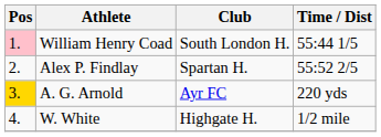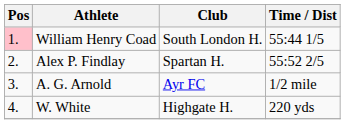 <table class="wikitable">
 <tr>
 <th>Pos</th>
 <th>Athlete</th>
 <th>Club</th>
 <th>Time / Dist</th>
 </tr>
 <tr>
 <td style="background: pink;">1.</td>
 <td>William Henry Coad</td>
 <td>South London H.</td>
 <td>55:44 1/5</td>
 </tr>
 <tr>
 <td>2.</td>
 <td>Alex P. Findlay</td>
 <td>Spartan H.</td>
 <td>55:52 2/5</td>
 </tr>
 <tr>
-<td style="background: gold;">3.</td>
+<td>3.</td>
 <td>A. G. Arnold</td>
 <td><a href='#'>Ayr FC</a></td>
-<td>220 yds</td>
+<td>1/2 mile</td>
 </tr>
 <tr>
 <td>4.</td>
 <td>W. White</td>
 <td>Highgate H.</td>
-<td>1/2 mile</td>
+<td>220 yds</td>
 </tr>
 <tr>
 </tr>
 </table>
